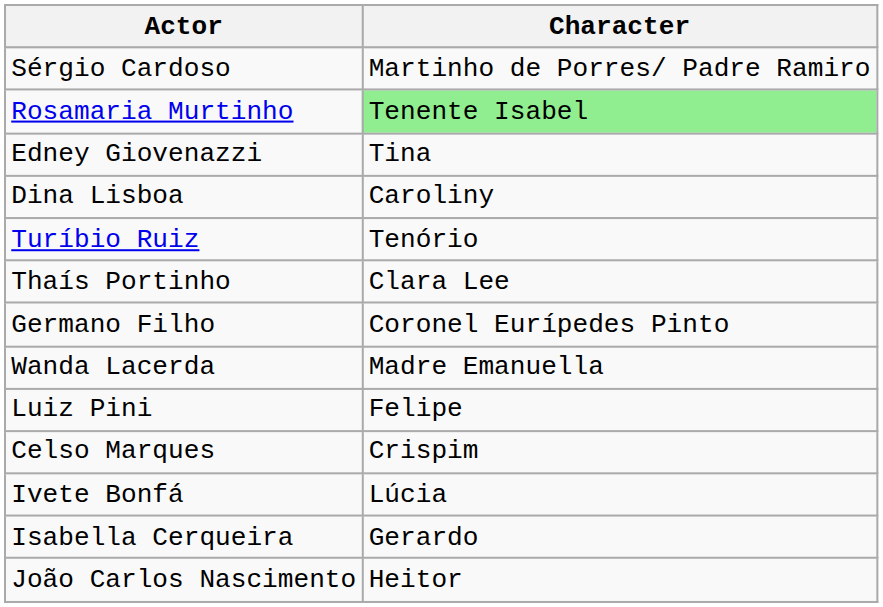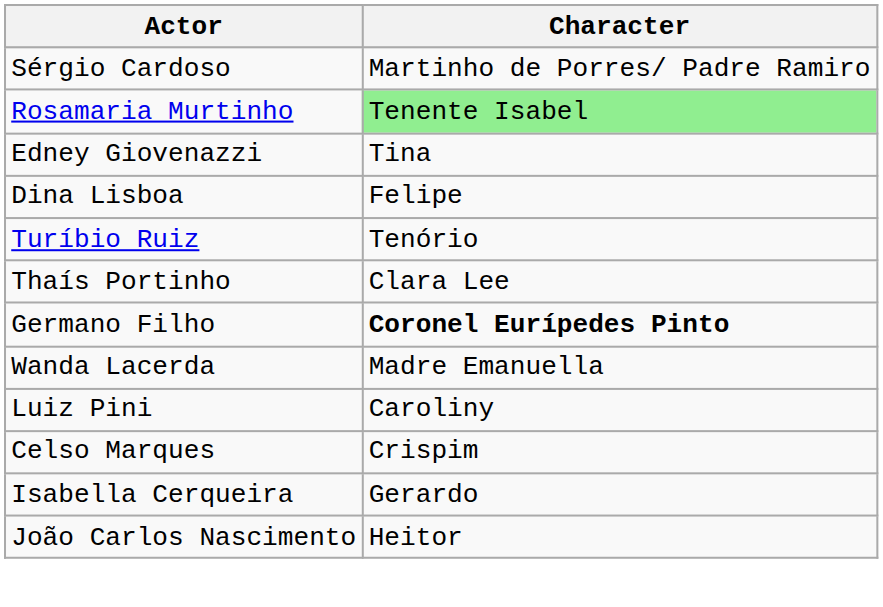 <table class="wikitable sortable">
 <tr style="background:#ccc;">
 <th>Actor</th>
 <th>Character</th>
 </tr>
 <tr>
 <td>Sérgio Cardoso</td>
 <td>Martinho de Porres/ Padre Ramiro</td>
 </tr>
 <tr>
 <td><a href='#'>Rosamaria Murtinho</a></td>
 <td style="background: lightgreen;">Tenente Isabel</td>
 </tr>
 <tr>
 <td>Edney Giovenazzi</td>
 <td>Tina</td>
 </tr>
 <tr>
 <td>Dina Lisboa</td>
-<td>Caroliny</td>
+<td>Felipe</td>
 </tr>
 <tr>
 <td><a href='#'>Turíbio Ruiz</a></td>
 <td>Tenório</td>
 </tr>
 <tr>
 <td>Thaís Portinho</td>
 <td>Clara Lee</td>
 </tr>
 <tr>
 <td>Germano Filho</td>
-<td>Coronel Eurípedes Pinto</td>
+<td><strong>Coronel Eurípedes Pinto</strong></td>
 </tr>
 <tr>
 <td>Wanda Lacerda</td>
 <td>Madre Emanuella</td>
 </tr>
 <tr>
 <td>Luiz Pini</td>
-<td>Felipe</td>
+<td>Caroliny</td>
 </tr>
 <tr>
 <td>Celso Marques</td>
 <td>Crispim</td>
-</tr>
-<tr>
-<td>Ivete Bonfá</td>
-<td>Lúcia</td>
 </tr>
 <tr>
 <td>Isabella Cerqueira</td>
 <td>Gerardo</td>
 </tr>
 <tr>
 <td>João Carlos Nascimento</td>
 <td>Heitor</td>
 </tr>
 </table>
